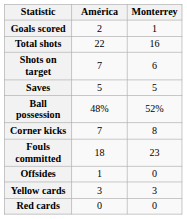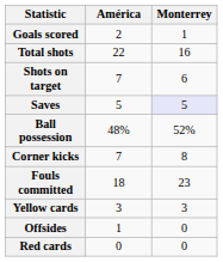 <table class="wikitable plainrowheaders" style="text-align:center">
 <tr>
 <th scope="col" style="width:100px">Statistic</th>
 <th scope="col" style="width:80px">América</th>
 <th scope="col" style="width:80px">Monterrey</th>
 </tr>
 <tr>
 <th scope=row>Goals scored</th>
 <td>2</td>
 <td>1</td>
 </tr>
 <tr>
 <th scope=row>Total shots</th>
 <td>22</td>
 <td>16</td>
 </tr>
 <tr>
 <th scope=row>Shots on target</th>
 <td>7</td>
 <td>6</td>
 </tr>
 <tr>
 <th scope=row>Saves</th>
 <td>5</td>
-<td>5</td>
+<td style="background: lavender;">5</td>
 </tr>
 <tr>
 <th scope=row>Ball possession</th>
 <td>48%</td>
 <td>52%</td>
 </tr>
 <tr>
 <th scope=row>Corner kicks</th>
 <td>7</td>
 <td>8</td>
 </tr>
 <tr>
 <th scope=row>Fouls committed</th>
 <td>18</td>
 <td>23</td>
 </tr>
 <tr>
+<th scope=row>Yellow cards</th>
+<td>3</td>
+<td>3</td>
+</tr>
+<tr>
 <th scope=row>Offsides</th>
 <td>1</td>
 <td>0</td>
-</tr>
-<tr>
-<th scope=row>Yellow cards</th>
-<td>3</td>
-<td>3</td>
 </tr>
 <tr>
 <th scope=row>Red cards</th>
 <td>0</td>
 <td>0</td>
 </tr>
 </table>
